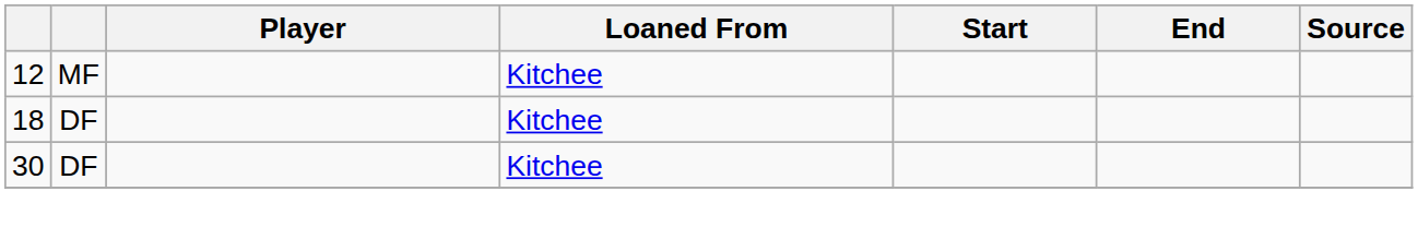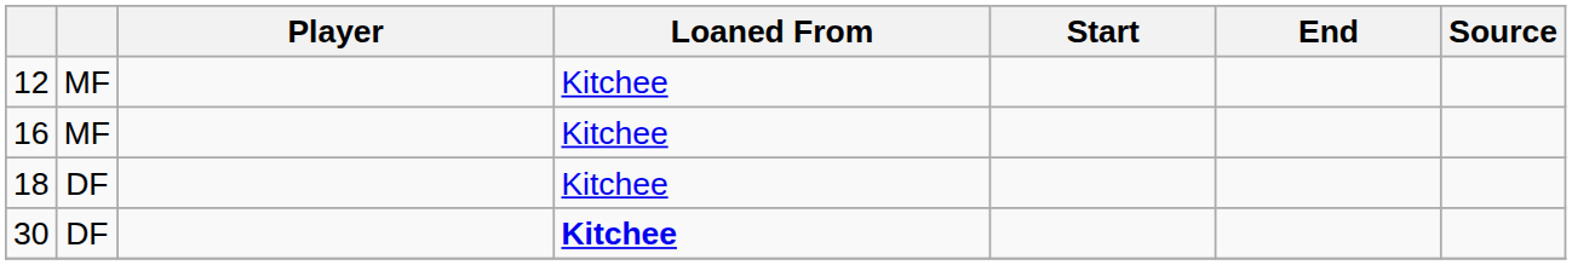 <table class="wikitable plainrowheaders sortable" style="font-size:95%">
 <tr>
 <th></th>
 <th></th>
 <th scope="col" style="width:200px;"><strong>Player</strong></th>
 <th scope="col" style="width:200px;"><strong>Loaned From</strong></th>
 <th scope="col" style="width:100px;"><strong>Start</strong></th>
 <th scope="col" style="width:100px;"><strong>End</strong></th>
 <th><strong>Source</strong></th>
 </tr>
 <tr>
 <td align=center>12</td>
 <td align=center>MF</td>
 <td></td>
 <td> <a href='#'>Kitchee</a></td>
 <td></td>
 <td></td>
 <td></td>
 </tr>
 <tr>
+<td align=center>16</td>
+<td align=center>MF</td>
+<td></td>
+<td> <a href='#'>Kitchee</a></td>
+<td></td>
+<td></td>
+<td></td>
+</tr>
+<tr>
 <td align=center>18</td>
 <td align=center>DF</td>
 <td></td>
 <td> <a href='#'>Kitchee</a></td>
 <td></td>
 <td></td>
 <td></td>
 </tr>
 <tr>
 <td align=center>30</td>
 <td align=center>DF</td>
 <td></td>
-<td> <a href='#'>Kitchee</a></td>
+<td><strong> <a href='#'>Kitchee</a></strong></td>
 <td></td>
 <td></td>
 <td></td>
 </tr>
 <tr>
 </tr>
 </table>
